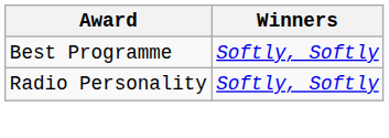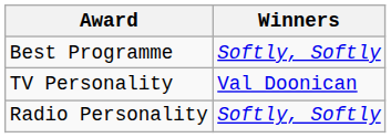 <table class="wikitable">
 <tr>
 <th>Award</th>
 <th>Winners</th>
 </tr>
 <tr>
 <td>Best Programme</td>
 <td><em><a href='#'>Softly, Softly</a></em></td>
 </tr>
 <tr>
+<td>TV Personality</td>
+<td><a href='#'>Val Doonican</a></td>
+</tr>
+<tr>
 <td>Radio Personality</td>
 <td><em><a href='#'>Softly, Softly</a></em></td>
 </tr>
 </table>
